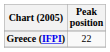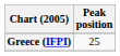 <table class="wikitable sortable plainrowheaders" border="1">
 <tr>
 <th scope="col">Chart (2005)</th>
 <th scope="col">Peak<br>position</th>
 </tr>
 <tr>
 </tr>
 <tr>
 <th scope="row">Greece (<a href='#'>IFPI</a>)</th>
-<td align="center">22</td>
+<td align="center">25</td>
 </tr>
 <tr>
 </tr>
 <tr>
 </tr>
 </table>
